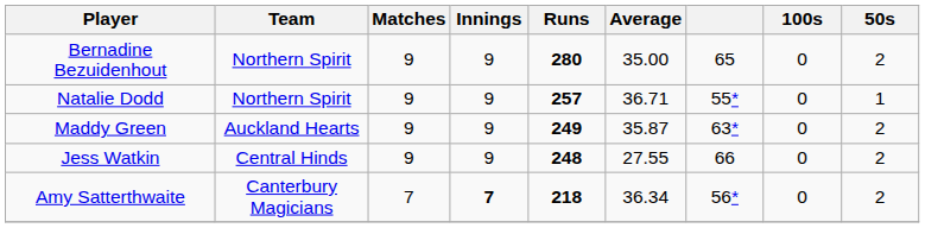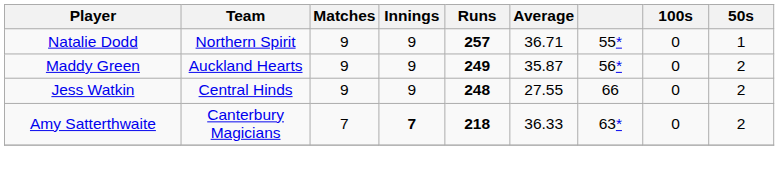 <table class="wikitable" style="text-align:center;">
 <tr>
 <th width=175>Player</th>
 <th width=125>Team</th>
 <th width=60>Matches</th>
 <th width=60>Innings</th>
 <th width=60>Runs</th>
 <th width=60>Average</th>
 <th width=60></th>
 <th width=60>100s</th>
 <th width=60>50s</th>
-</tr>
-<tr>
-<td><a href='#'>Bernadine Bezuidenhout</a></td>
-<td><a href='#'>Northern Spirit</a></td>
-<td>9</td>
-<td>9</td>
-<td><strong>280</strong></td>
-<td>35.00</td>
-<td>65</td>
-<td>0</td>
-<td>2</td>
 </tr>
 <tr>
 <td><a href='#'>Natalie Dodd</a></td>
 <td><a href='#'>Northern Spirit</a></td>
 <td>9</td>
 <td>9</td>
 <td><strong>257</strong></td>
 <td>36.71</td>
 <td>55<a href='#'>*</a></td>
 <td>0</td>
 <td>1</td>
 </tr>
 <tr>
 <td><a href='#'>Maddy Green</a></td>
 <td><a href='#'>Auckland Hearts</a></td>
 <td>9</td>
 <td>9</td>
 <td><strong>249</strong></td>
 <td>35.87</td>
-<td>63<a href='#'>*</a></td>
+<td>56<a href='#'>*</a></td>
 <td>0</td>
 <td>2</td>
 </tr>
 <tr>
 <td><a href='#'>Jess Watkin</a></td>
 <td><a href='#'>Central Hinds</a></td>
 <td>9</td>
 <td>9</td>
 <td><strong>248</strong></td>
 <td>27.55</td>
 <td>66</td>
 <td>0</td>
 <td>2</td>
 </tr>
 <tr>
 <td><a href='#'>Amy Satterthwaite</a></td>
 <td><a href='#'>Canterbury Magicians</a></td>
 <td>7</td>
 <td><strong>7</strong></td>
 <td><strong>218</strong></td>
-<td>36.34</td>
-<td>56<a href='#'>*</a></td>
+<td>36.33</td>
+<td>63<a href='#'>*</a></td>
 <td>0</td>
 <td>2</td>
 </tr>
 <tr>
 </tr>
 </table>
